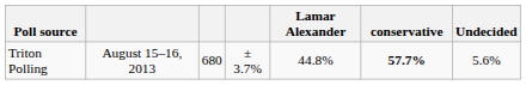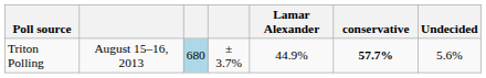 <table class="wikitable" style="text-align:center">
 <tr valign= bottom>
 <th>Poll source</th>
 <th></th>
 <th></th>
 <th></th>
 <th style="width:100px;">Lamar<br>Alexander</th>
 <th style="width:100px;"><br>conservative</th>
 <th>Undecided</th>
 </tr>
 <tr>
 <td align=left>Triton Polling</td>
 <td>August 15–16, 2013</td>
-<td>680</td>
+<td style="background: lightblue;">680</td>
 <td>± 3.7%</td>
-<td>44.8%</td>
+<td>44.9%</td>
 <td><strong>57.7%</strong></td>
 <td>5.6%</td>
 </tr>
 </table>
